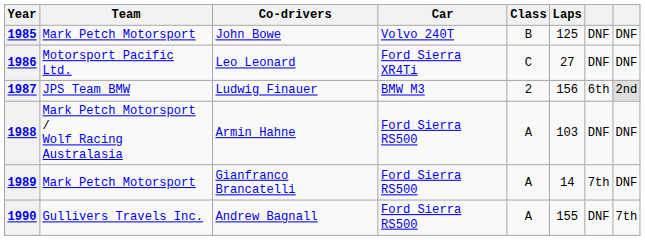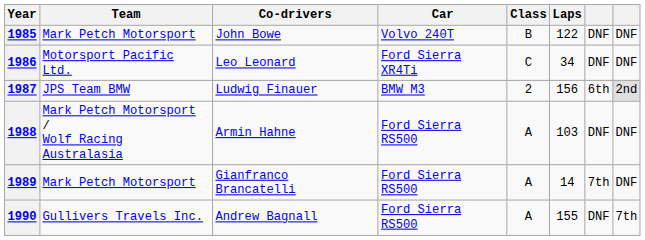 <table class="wikitable" style="text-align:center; font-size:90%">
 <tr>
 <th>Year</th>
 <th>Team</th>
 <th>Co-drivers</th>
 <th>Car</th>
 <th>Class</th>
 <th>Laps</th>
 <th></th>
 <th></th>
 </tr>
 <tr>
 <th><a href='#'>1985</a></th>
 <td align="left"> <a href='#'>Mark Petch Motorsport</a></td>
 <td align="left"> <a href='#'>John Bowe</a></td>
 <td align="left"><a href='#'>Volvo 240T</a></td>
 <td>B</td>
-<td>125</td>
+<td>122</td>
 <td>DNF</td>
 <td>DNF</td>
 </tr>
 <tr>
 <th><a href='#'>1986</a></th>
 <td align="left"> <a href='#'>Motorsport Pacific Ltd.</a></td>
 <td align="left"> <a href='#'>Leo Leonard</a></td>
 <td align="left"><a href='#'>Ford Sierra XR4Ti</a></td>
 <td>C</td>
-<td>27</td>
+<td>34</td>
 <td>DNF</td>
 <td>DNF</td>
 </tr>
 <tr>
 <th><a href='#'>1987</a></th>
 <td align="left"> <a href='#'>JPS Team BMW</a></td>
 <td align="left"> <a href='#'>Ludwig Finauer</a></td>
 <td align="left"><a href='#'>BMW M3</a></td>
 <td>2</td>
 <td>156</td>
 <td>6th</td>
 <td style="background:#dfdfdf;">2nd</td>
 </tr>
 <tr>
 <th><a href='#'>1988</a></th>
 <td align="left"> <a href='#'>Mark Petch Motorsport</a> /<br><a href='#'>Wolf Racing Australasia</a></td>
 <td align="left"> <a href='#'>Armin Hahne</a></td>
 <td align="left"><a href='#'>Ford Sierra RS500</a></td>
 <td>A</td>
 <td>103</td>
 <td>DNF</td>
 <td>DNF</td>
 </tr>
 <tr>
 <th><a href='#'>1989</a></th>
 <td align="left"> <a href='#'>Mark Petch Motorsport</a></td>
 <td align="left"> <a href='#'>Gianfranco Brancatelli</a></td>
 <td align="left"><a href='#'>Ford Sierra RS500</a></td>
 <td>A</td>
 <td>14</td>
 <td>7th</td>
 <td>DNF</td>
 </tr>
 <tr>
 <th><a href='#'>1990</a></th>
 <td align="left"> <a href='#'>Gullivers Travels Inc.</a></td>
 <td align="left"> <a href='#'>Andrew Bagnall</a></td>
 <td align="left"><a href='#'>Ford Sierra RS500</a></td>
 <td>A</td>
 <td>155</td>
 <td>DNF</td>
 <td>7th</td>
 </tr>
 </table>
